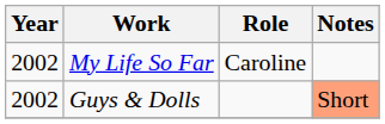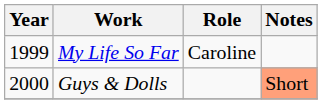 <table class="wikitable">
 <tr>
 <th>Year</th>
 <th>Work</th>
 <th>Role</th>
 <th>Notes</th>
 </tr>
 <tr>
-<td>2002</td>
+<td>1999</td>
 <td><em><a href='#'>My Life So Far</a></em></td>
 <td>Caroline</td>
 <td></td>
 </tr>
 <tr>
-<td>2002</td>
+<td>2000</td>
 <td><em>Guys & Dolls</em></td>
 <td></td>
 <td style="background: lightsalmon;">Short</td>
 </tr>
 <tr>
 </tr>
 </table>
